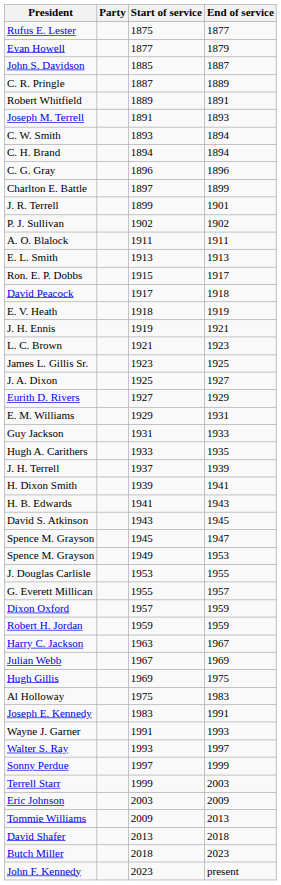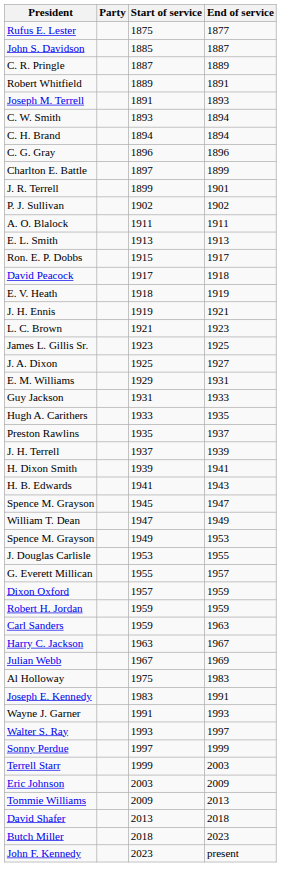 <table class="wikitable">
 <tr>
 <th>President</th>
 <th>Party</th>
 <th>Start of service</th>
 <th>End of service</th>
 </tr>
 <tr>
 <td><a href='#'>Rufus E. Lester</a></td>
 <td></td>
 <td>1875</td>
 <td>1877</td>
-</tr>
-<tr>
-<td><a href='#'>Evan Howell</a></td>
-<td></td>
-<td>1877</td>
-<td>1879</td>
 </tr>
 <tr>
 <td><a href='#'>John S. Davidson</a></td>
 <td></td>
 <td>1885</td>
 <td>1887</td>
 </tr>
 <tr>
 <td>C. R. Pringle</td>
 <td></td>
 <td>1887</td>
 <td>1889</td>
 </tr>
 <tr>
 <td>Robert Whitfield</td>
 <td></td>
 <td>1889</td>
 <td>1891</td>
 </tr>
 <tr>
 <td><a href='#'>Joseph M. Terrell</a></td>
 <td></td>
 <td>1891</td>
 <td>1893</td>
 </tr>
 <tr>
 <td>C. W. Smith</td>
 <td></td>
 <td>1893</td>
 <td>1894</td>
 </tr>
 <tr>
 <td>C. H. Brand</td>
 <td></td>
 <td>1894</td>
 <td>1894</td>
 </tr>
 <tr>
 <td>C. G. Gray</td>
 <td></td>
 <td>1896</td>
 <td>1896</td>
 </tr>
 <tr>
 <td>Charlton E. Battle</td>
 <td></td>
 <td>1897</td>
 <td>1899</td>
 </tr>
 <tr>
 <td>J. R. Terrell</td>
 <td></td>
 <td>1899</td>
 <td>1901</td>
 </tr>
 <tr>
 <td>P. J. Sullivan</td>
 <td></td>
 <td>1902</td>
 <td>1902</td>
 </tr>
 <tr>
 <td>A. O. Blalock</td>
 <td></td>
 <td>1911</td>
 <td>1911</td>
 </tr>
 <tr>
 <td>E. L. Smith</td>
 <td></td>
 <td>1913</td>
 <td>1913</td>
 </tr>
 <tr>
 <td>Ron. E. P. Dobbs</td>
 <td></td>
 <td>1915</td>
 <td>1917</td>
 </tr>
 <tr>
 <td><a href='#'>David Peacock</a></td>
 <td></td>
 <td>1917</td>
 <td>1918</td>
 </tr>
 <tr>
 <td>E. V. Heath</td>
 <td></td>
 <td>1918</td>
 <td>1919</td>
 </tr>
 <tr>
 <td>J. H. Ennis</td>
 <td></td>
 <td>1919</td>
 <td>1921</td>
 </tr>
 <tr>
 <td>L. C. Brown</td>
 <td></td>
 <td>1921</td>
 <td>1923</td>
 </tr>
 <tr>
 <td>James L. Gillis Sr.</td>
 <td></td>
 <td>1923</td>
 <td>1925</td>
 </tr>
 <tr>
 <td>J. A. Dixon</td>
 <td></td>
 <td>1925</td>
 <td>1927</td>
 </tr>
 <tr>
-<td><a href='#'>Eurith D. Rivers</a></td>
-<td></td>
-<td>1927</td>
-<td>1929</td>
-</tr>
-<tr>
 <td>E. M. Williams</td>
 <td></td>
 <td>1929</td>
 <td>1931</td>
 </tr>
 <tr>
 <td>Guy Jackson</td>
 <td></td>
 <td>1931</td>
 <td>1933</td>
 </tr>
 <tr>
 <td>Hugh A. Carithers</td>
 <td></td>
 <td>1933</td>
 <td>1935</td>
+</tr>
+<tr>
+<td>Preston Rawlins</td>
+<td></td>
+<td>1935</td>
+<td>1937</td>
 </tr>
 <tr>
 <td>J. H. Terrell</td>
 <td></td>
 <td>1937</td>
 <td>1939</td>
 </tr>
 <tr>
 <td>H. Dixon Smith</td>
 <td></td>
 <td>1939</td>
 <td>1941</td>
 </tr>
 <tr>
 <td>H. B. Edwards</td>
 <td></td>
 <td>1941</td>
 <td>1943</td>
 </tr>
 <tr>
-<td>David S. Atkinson</td>
-<td></td>
-<td>1943</td>
-<td>1945</td>
-</tr>
-<tr>
 <td>Spence M. Grayson</td>
 <td></td>
 <td>1945</td>
 <td>1947</td>
+</tr>
+<tr>
+<td>William T. Dean</td>
+<td></td>
+<td>1947</td>
+<td>1949</td>
 </tr>
 <tr>
 <td>Spence M. Grayson</td>
 <td></td>
 <td>1949</td>
 <td>1953</td>
 </tr>
 <tr>
 <td>J. Douglas Carlisle</td>
 <td></td>
 <td>1953</td>
 <td>1955</td>
 </tr>
 <tr>
 <td>G. Everett Millican</td>
 <td></td>
 <td>1955</td>
 <td>1957</td>
 </tr>
 <tr>
 <td><a href='#'>Dixon Oxford</a></td>
 <td></td>
 <td>1957</td>
 <td>1959</td>
 </tr>
 <tr>
 <td><a href='#'>Robert H. Jordan</a></td>
 <td></td>
 <td>1959</td>
 <td>1959</td>
 </tr>
 <tr>
+<td><a href='#'>Carl Sanders</a></td>
+<td></td>
+<td>1959</td>
+<td>1963</td>
+</tr>
+<tr>
 <td><a href='#'>Harry C. Jackson</a></td>
 <td></td>
 <td>1963</td>
 <td>1967</td>
 </tr>
 <tr>
 <td><a href='#'>Julian Webb</a></td>
 <td></td>
 <td>1967</td>
 <td>1969</td>
-</tr>
-<tr>
-<td><a href='#'>Hugh Gillis</a></td>
-<td></td>
-<td>1969</td>
-<td>1975</td>
 </tr>
 <tr>
 <td>Al Holloway</td>
 <td></td>
 <td>1975</td>
 <td>1983</td>
 </tr>
 <tr>
 <td><a href='#'>Joseph E. Kennedy</a></td>
 <td></td>
 <td>1983</td>
 <td>1991</td>
 </tr>
 <tr>
 <td>Wayne J. Garner</td>
 <td></td>
 <td>1991</td>
 <td>1993</td>
 </tr>
 <tr>
 <td><a href='#'>Walter S. Ray</a></td>
 <td></td>
 <td>1993</td>
 <td>1997</td>
 </tr>
 <tr>
 <td><a href='#'>Sonny Perdue</a></td>
 <td></td>
 <td>1997</td>
 <td>1999</td>
 </tr>
 <tr>
 <td><a href='#'>Terrell Starr</a></td>
 <td></td>
 <td>1999</td>
 <td>2003</td>
 </tr>
 <tr>
 <td><a href='#'>Eric Johnson</a></td>
 <td></td>
 <td>2003</td>
 <td>2009</td>
 </tr>
 <tr>
 <td><a href='#'>Tommie Williams</a></td>
 <td></td>
 <td>2009</td>
 <td>2013</td>
 </tr>
 <tr>
 <td><a href='#'>David Shafer</a></td>
 <td></td>
 <td>2013</td>
 <td>2018</td>
 </tr>
 <tr>
 <td><a href='#'>Butch Miller</a></td>
 <td></td>
 <td>2018</td>
 <td>2023</td>
 </tr>
 <tr>
 <td><a href='#'>John F. Kennedy</a></td>
 <td></td>
 <td>2023</td>
 <td>present</td>
 </tr>
 </table>
